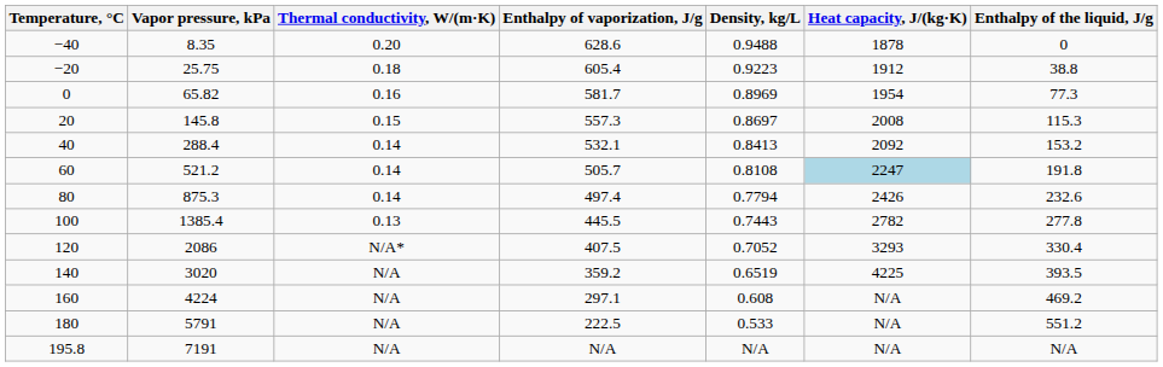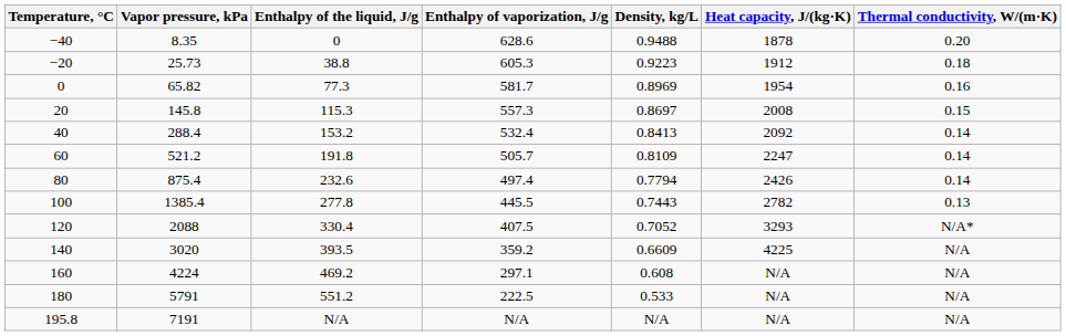 <table Class="wikitable" style="text-align:center">
 <tr>
 <th>Temperature, °C</th>
 <th>Vapor pressure, kPa</th>
-<th><a href='#'>Thermal conductivity</a>, W/(m·K)</th>
+<th>Enthalpy of the liquid, J/g</th>
 <th>Enthalpy of vaporization, J/g</th>
 <th>Density, kg/L</th>
 <th><a href='#'>Heat capacity</a>, J/(kg·K)</th>
-<th>Enthalpy of the liquid, J/g</th>
+<th><a href='#'>Thermal conductivity</a>, W/(m·K)</th>
 </tr>
 <tr>
 <td>−40</td>
 <td>8.35</td>
-<td>0.20</td>
+<td>0</td>
 <td>628.6</td>
 <td>0.9488</td>
 <td>1878</td>
-<td>0</td>
+<td>0.20</td>
 </tr>
 <tr>
 <td>−20</td>
-<td>25.75</td>
-<td>0.18</td>
-<td>605.4</td>
+<td>25.73</td>
+<td>38.8</td>
+<td>605.3</td>
 <td>0.9223</td>
 <td>1912</td>
-<td>38.8</td>
+<td>0.18</td>
 </tr>
 <tr>
 <td>0</td>
 <td>65.82</td>
-<td>0.16</td>
+<td>77.3</td>
 <td>581.7</td>
 <td>0.8969</td>
 <td>1954</td>
-<td>77.3</td>
+<td>0.16</td>
 </tr>
 <tr>
 <td>20</td>
 <td>145.8</td>
-<td>0.15</td>
+<td>115.3</td>
 <td>557.3</td>
 <td>0.8697</td>
 <td>2008</td>
-<td>115.3</td>
+<td>0.15</td>
 </tr>
 <tr>
 <td>40</td>
 <td>288.4</td>
-<td>0.14</td>
-<td>532.1</td>
+<td>153.2</td>
+<td>532.4</td>
 <td>0.8413</td>
 <td>2092</td>
-<td>153.2</td>
+<td>0.14</td>
 </tr>
 <tr>
 <td>60</td>
 <td>521.2</td>
+<td>191.8</td>
+<td>505.7</td>
+<td>0.8109</td>
+<td>2247</td>
 <td>0.14</td>
-<td>505.7</td>
-<td>0.8108</td>
-<td style="background: lightblue;">2247</td>
-<td>191.8</td>
 </tr>
 <tr>
 <td>80</td>
-<td>875.3</td>
-<td>0.14</td>
+<td>875.4</td>
+<td>232.6</td>
 <td>497.4</td>
 <td>0.7794</td>
 <td>2426</td>
-<td>232.6</td>
+<td>0.14</td>
 </tr>
 <tr>
 <td>100</td>
 <td>1385.4</td>
-<td>0.13</td>
+<td>277.8</td>
 <td>445.5</td>
 <td>0.7443</td>
 <td>2782</td>
-<td>277.8</td>
+<td>0.13</td>
 </tr>
 <tr>
 <td>120</td>
-<td>2086</td>
-<td>N/A*</td>
+<td>2088</td>
+<td>330.4</td>
 <td>407.5</td>
 <td>0.7052</td>
 <td>3293</td>
-<td>330.4</td>
+<td>N/A*</td>
 </tr>
 <tr>
 <td>140</td>
 <td>3020</td>
+<td>393.5</td>
+<td>359.2</td>
+<td>0.6609</td>
+<td>4225</td>
 <td>N/A</td>
-<td>359.2</td>
-<td>0.6519</td>
-<td>4225</td>
-<td>393.5</td>
 </tr>
 <tr>
 <td>160</td>
 <td>4224</td>
-<td>N/A</td>
+<td>469.2</td>
 <td>297.1</td>
 <td>0.608</td>
 <td>N/A</td>
-<td>469.2</td>
+<td>N/A</td>
 </tr>
 <tr>
 <td>180</td>
 <td>5791</td>
-<td>N/A</td>
+<td>551.2</td>
 <td>222.5</td>
 <td>0.533</td>
 <td>N/A</td>
-<td>551.2</td>
+<td>N/A</td>
 </tr>
 <tr>
 <td>195.8</td>
 <td>7191</td>
 <td>N/A</td>
 <td>N/A</td>
 <td>N/A</td>
 <td>N/A</td>
 <td>N/A</td>
 </tr>
 </table>
